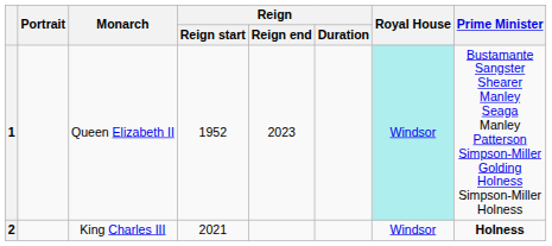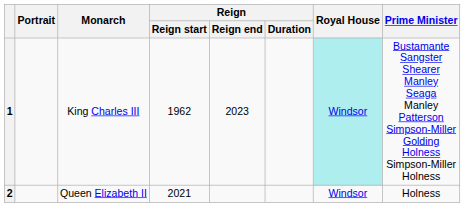 <table class="wikitable" style="text-align:center">
 <tr>
 <th rowspan=2></th>
 <th rowspan=2>Portrait</th>
 <th rowspan=2>Monarch<br></th>
 <th colspan=3>Reign</th>
 <th rowspan=2>Royal House</th>
 <th rowspan=2><a href='#'>Prime Minister</a></th>
 </tr>
 <tr>
 <th>Reign start</th>
 <th>Reign end</th>
 <th>Duration</th>
 </tr>
 <tr>
 <th>1</th>
 <td></td>
-<td>Queen <a href='#'>Elizabeth II</a><br></td>
-<td> 1952</td>
+<td>King <a href='#'>Charles III</a><br></td>
+<td> 1962</td>
 <td> 2023</td>
 <td></td>
 <td style="background: paleturquoise;"><a href='#'>Windsor</a></td>
 <td><a href='#'>Bustamante</a><br><a href='#'>Sangster</a><br><a href='#'>Shearer</a><br><a href='#'>Manley</a><br><a href='#'>Seaga</a><br>Manley<br><a href='#'>Patterson</a><br><a href='#'>Simpson-Miller</a><br><a href='#'>Golding</a><br><a href='#'>Holness</a><br>Simpson-Miller<br>Holness</td>
 </tr>
 <tr>
 <th>2</th>
 <td></td>
-<td>King <a href='#'>Charles III</a><br></td>
+<td>Queen <a href='#'>Elizabeth II</a><br></td>
 <td> 2021</td>
 <td></td>
 <td></td>
 <td><a href='#'>Windsor</a></td>
-<td><strong>Holness</strong></td>
+<td>Holness</td>
 </tr>
 </table>
